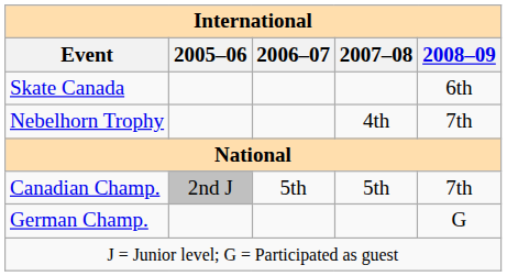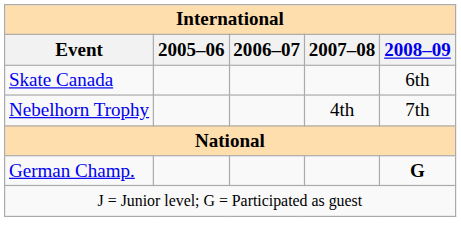 <table class="wikitable" style="text-align:center">
 <tr>
 <th colspan="5" style="background:#ffdead; text-align:center;">International</th>
 </tr>
 <tr>
 <th>Event</th>
 <th>2005–06</th>
 <th>2006–07</th>
 <th>2007–08</th>
 <th><a href='#'>2008–09</a></th>
 </tr>
 <tr>
 <td align=left> <a href='#'>Skate Canada</a></td>
 <td></td>
 <td></td>
 <td></td>
 <td>6th</td>
 </tr>
 <tr>
 <td align=left><a href='#'>Nebelhorn Trophy</a></td>
 <td></td>
 <td></td>
 <td>4th</td>
 <td>7th</td>
 </tr>
 <tr>
 <th colspan="5" style="background:#ffdead; text-align:center;">National</th>
 </tr>
 <tr>
-<td align=left><a href='#'>Canadian Champ.</a></td>
-<td bgcolor=silver>2nd J</td>
-<td>5th</td>
-<td>5th</td>
-<td>7th</td>
-</tr>
-<tr>
 <td align=left><a href='#'>German Champ.</a></td>
 <td></td>
 <td></td>
 <td></td>
-<td>G</td>
+<td><strong>G</strong></td>
 </tr>
 <tr>
 <td colspan="5" style="text-align:center;"><small> J = Junior level; G = Participated as guest </small></td>
 </tr>
 </table>
